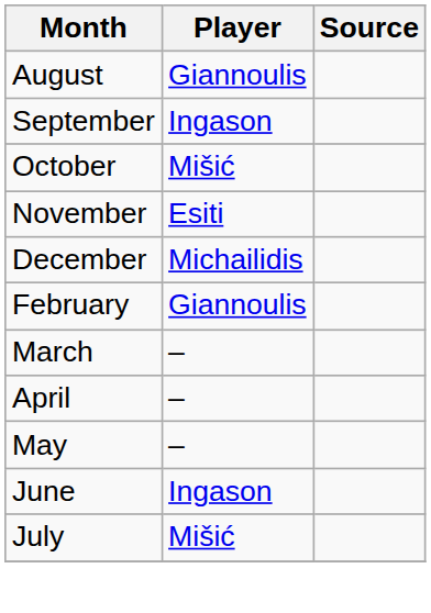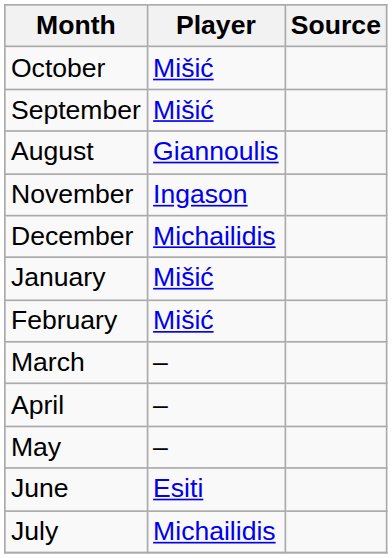 <table class="wikitable" style="text-align:left">
 <tr>
 <th>Month</th>
 <th>Player</th>
 <th>Source</th>
 </tr>
 <tr>
+<td>October</td>
+<td><a href='#'>Mišić</a></td>
+<td></td>
+</tr>
+<tr>
+<td>September</td>
+<td><a href='#'>Mišić</a></td>
+<td></td>
+</tr>
+<tr>
 <td>August</td>
 <td><a href='#'>Giannoulis</a></td>
 <td></td>
 </tr>
 <tr>
-<td>September</td>
+<td>November</td>
 <td><a href='#'>Ingason</a></td>
-<td></td>
-</tr>
-<tr>
-<td>October</td>
-<td><a href='#'>Mišić</a></td>
-<td></td>
-</tr>
-<tr>
-<td>November</td>
-<td><a href='#'>Esiti</a></td>
 <td></td>
 </tr>
 <tr>
 <td>December</td>
 <td><a href='#'>Michailidis</a></td>
 <td></td>
 </tr>
 <tr>
+<td>January</td>
+<td><a href='#'>Mišić</a></td>
+<td></td>
+</tr>
+<tr>
 <td>February</td>
-<td><a href='#'>Giannoulis</a></td>
+<td><a href='#'>Mišić</a></td>
 <td></td>
 </tr>
 <tr>
 <td>March</td>
 <td>–</td>
 <td></td>
 </tr>
 <tr>
 <td>April</td>
 <td>–</td>
 <td></td>
 </tr>
 <tr>
 <td>May</td>
 <td>–</td>
 <td></td>
 </tr>
 <tr>
 <td>June</td>
-<td><a href='#'>Ingason</a></td>
+<td><a href='#'>Esiti</a></td>
 <td></td>
 </tr>
 <tr>
 <td>July</td>
-<td><a href='#'>Mišić</a></td>
+<td><a href='#'>Michailidis</a></td>
 <td></td>
 </tr>
 <tr>
 </tr>
 </table>
